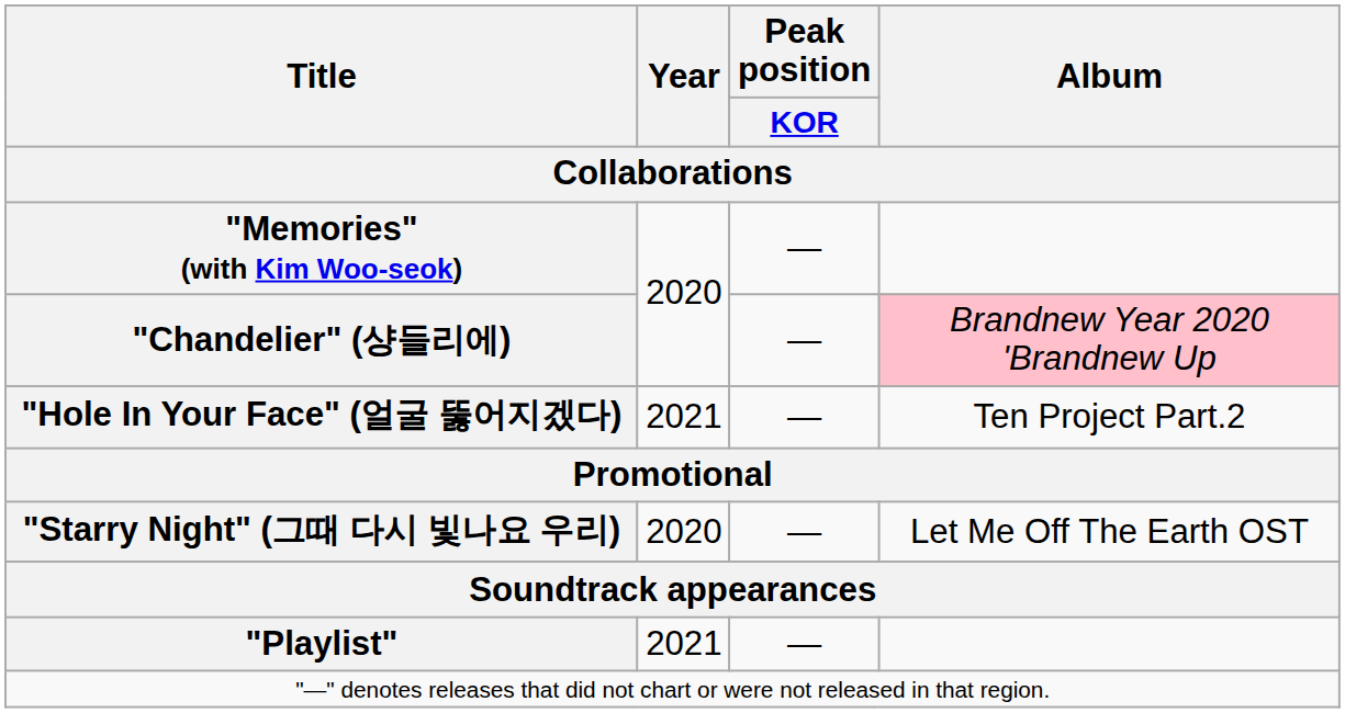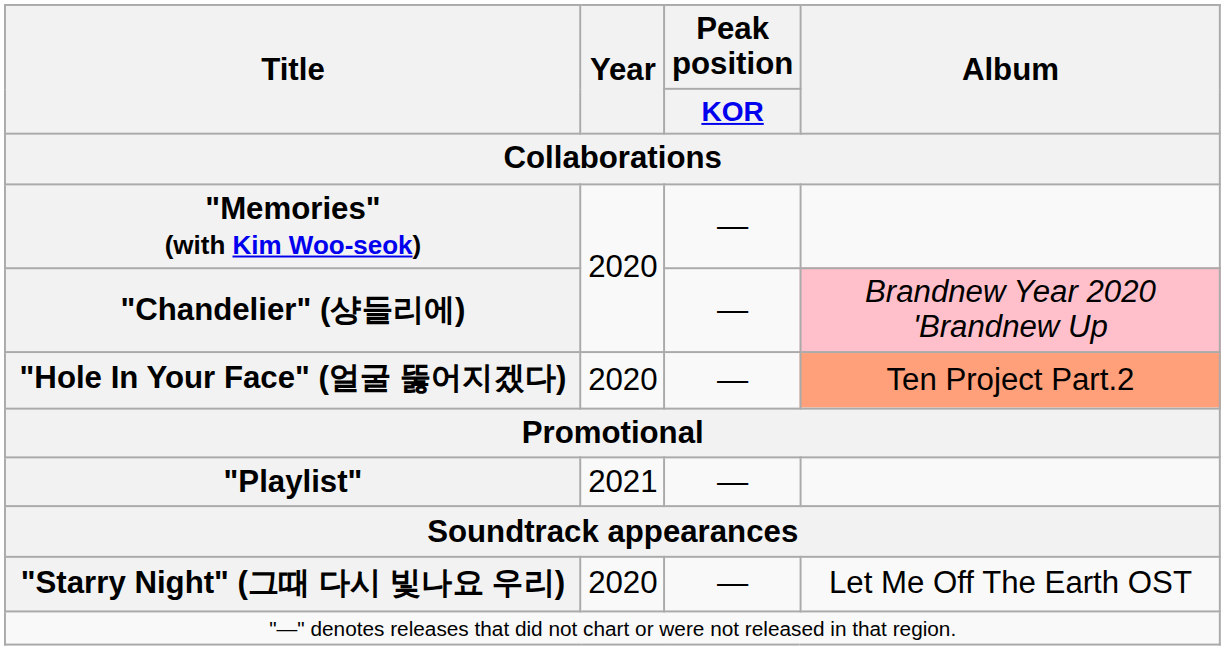 <table class="wikitable plainrowheaders" style="text-align:center;">
 <tr>
 <th scope="col" rowspan="2" style="width:18em;">Title</th>
 <th scope="col" rowspan="2" style="width:2em;">Year</th>
 <th scope="col">Peak position</th>
 <th scope="col" rowspan="2" style="width:13em;">Album</th>
 </tr>
 <tr>
 <th scope="col" style="width:3em;font-size:90%;"><a href='#'>KOR</a><br></th>
 </tr>
 <tr>
 <th colspan="4">Collaborations</th>
 </tr>
 <tr>
 <th scope="row">"Memories" <br><small>(with <a href='#'>Kim Woo-seok</a>)</small></th>
 <td rowspan="2">2020</td>
 <td>—</td>
 <td></td>
 </tr>
 <tr>
 <th scope="row">"Chandelier" (샹들리에) <br></th>
 <td>—</td>
 <td style="background: pink;"><em>Brandnew Year 2020 'Brandnew Up<strong></td>
 </tr>
 <tr>
 <th scope="row">"Hole In Your Face" (얼굴 뚫어지겠다) <br></th>
-<td>2021</td>
+<td>2020</td>
 <td>—</td>
-<td></em>Ten Project Part.2<em></td>
+<td style="background: lightsalmon;"></em>Ten Project Part.2<em></td>
 </tr>
 <tr>
 <th colspan="4">Promotional</th>
+</tr>
+<tr>
+<th scope="row">"Playlist" <br></th>
+<td>2021</td>
+<td>—</td>
+<td></td>
+</tr>
+<tr>
+<th colspan="4">Soundtrack appearances</th>
 </tr>
 <tr>
 <th scope="row">"Starry Night" (그때 다시 빛나요 우리)</th>
 <td>2020</td>
 <td>—</td>
 <td></em>Let Me Off The Earth OST<em></td>
 </tr>
 <tr>
-<th colspan="4">Soundtrack appearances</th>
-</tr>
-<tr>
-<th scope="row">"Playlist" <br></th>
-<td>2021</td>
-<td>—</td>
-<td></td>
-</tr>
-<tr>
 <td colspan="4" style="font-size:8pt;">"—" denotes releases that did not chart or were not released in that region.</td>
 </tr>
 </table>
